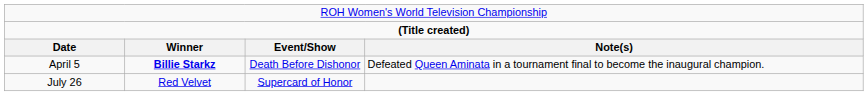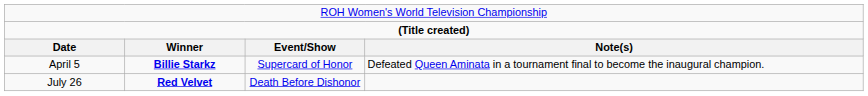 <table class="wikitable" style="text-align:center; width:100%;">
 <tr>
 <td colspan="4" style="text-align: center;"><a href='#'>ROH Women's World Television Championship</a></td>
 </tr>
 <tr>
 <td colspan="4" style="text-align: center;"><strong>(Title created)</strong></td>
 </tr>
 <tr>
 <th width=14%>Date</th>
 <th width=14%>Winner</th>
 <th width=14%>Event/Show</th>
 <th width=58%>Note(s)</th>
 </tr>
 <tr>
 <td>April 5</td>
 <td><strong><a href='#'>Billie Starkz</a></strong></td>
-<td><a href='#'>Death Before Dishonor</a></td>
+<td><a href='#'>Supercard of Honor</a></td>
 <td align=left>Defeated <a href='#'>Queen Aminata</a> in a tournament final to become the inaugural champion.</td>
 </tr>
 <tr>
 <td>July 26</td>
-<td><a href='#'>Red Velvet</a></td>
-<td><a href='#'>Supercard of Honor</a></td>
+<td><strong><a href='#'>Red Velvet</a></strong></td>
+<td><a href='#'>Death Before Dishonor</a></td>
 <td></td>
 </tr>
 </table>
